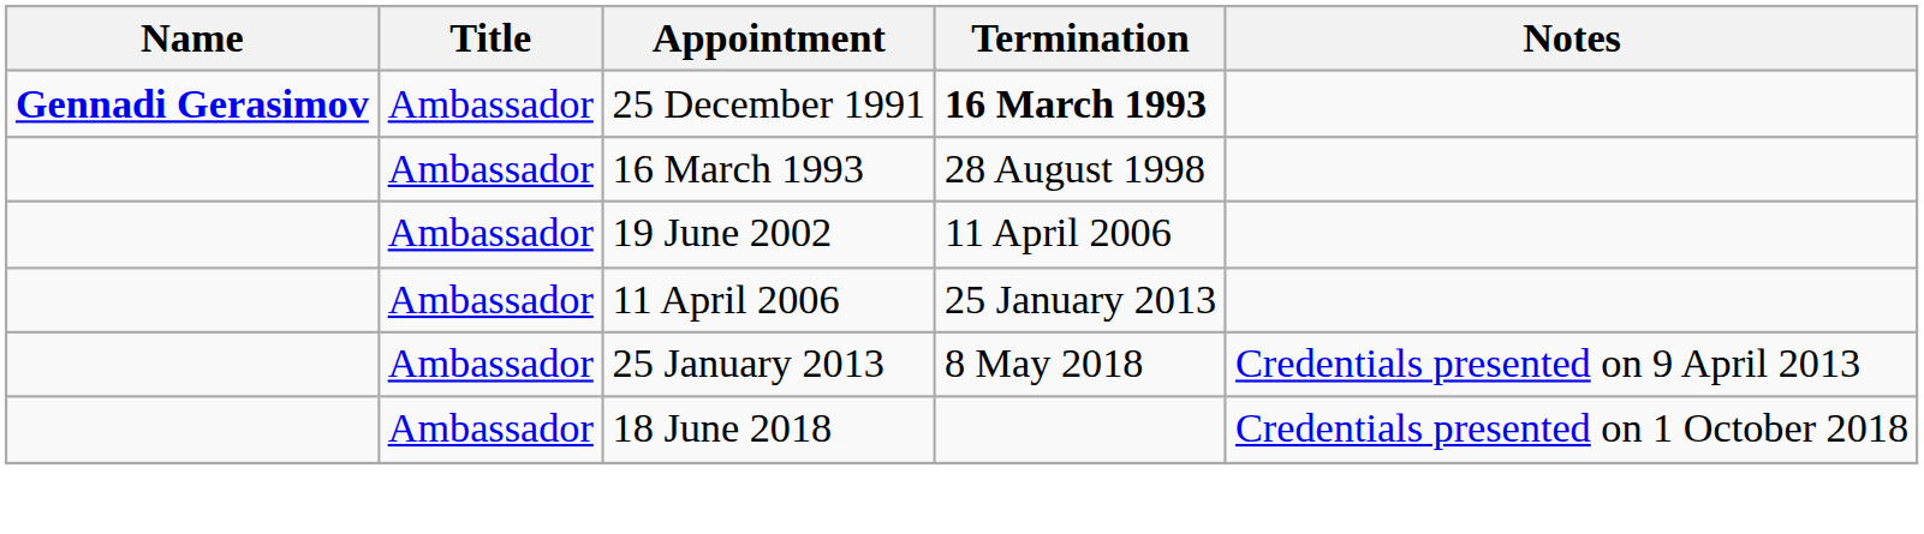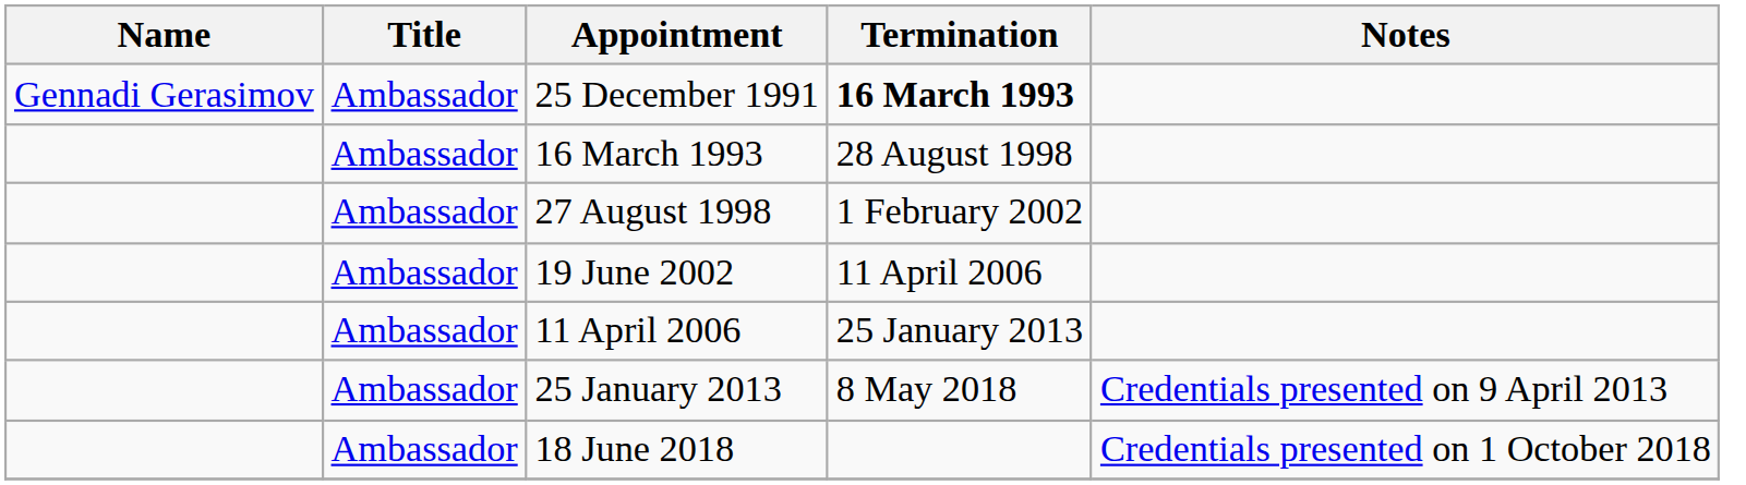 <table class="wikitable">
 <tr valign="middle">
 <th>Name</th>
 <th>Title</th>
 <th>Appointment</th>
 <th>Termination</th>
 <th>Notes</th>
 </tr>
 <tr>
-<td><strong><a href='#'>Gennadi Gerasimov</a></strong></td>
+<td><a href='#'>Gennadi Gerasimov</a></td>
 <td><a href='#'>Ambassador</a></td>
 <td>25 December 1991</td>
 <td><strong>16 March 1993</strong></td>
 <td></td>
 </tr>
 <tr>
 <td></td>
 <td><a href='#'>Ambassador</a></td>
 <td>16 March 1993</td>
 <td>28 August 1998</td>
+<td></td>
+</tr>
+<tr>
+<td></td>
+<td><a href='#'>Ambassador</a></td>
+<td>27 August 1998</td>
+<td>1 February 2002</td>
 <td></td>
 </tr>
 <tr>
 <td></td>
 <td><a href='#'>Ambassador</a></td>
 <td>19 June 2002</td>
 <td>11 April 2006</td>
 <td></td>
 </tr>
 <tr>
 <td></td>
 <td><a href='#'>Ambassador</a></td>
 <td>11 April 2006</td>
 <td>25 January 2013</td>
 <td></td>
 </tr>
 <tr>
 <td></td>
 <td><a href='#'>Ambassador</a></td>
 <td>25 January 2013</td>
 <td>8 May 2018</td>
 <td><a href='#'>Credentials presented</a> on 9 April 2013</td>
 </tr>
 <tr>
 <td></td>
 <td><a href='#'>Ambassador</a></td>
 <td>18 June 2018</td>
 <td></td>
 <td><a href='#'>Credentials presented</a> on 1 October 2018</td>
 </tr>
 <tr>
 </tr>
 </table>
